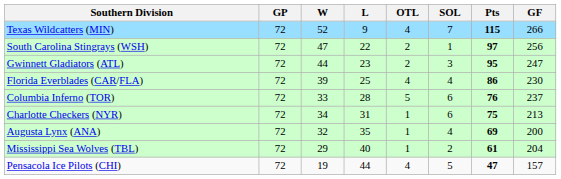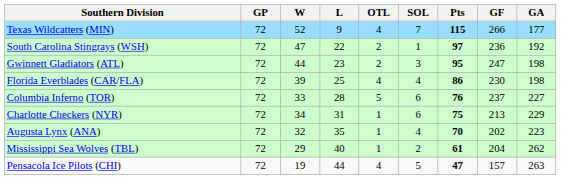 <table class="wikitable" style="text-align:center">
 <tr>
 <th bgcolor="#DDDDFF" width="30%">Southern Division</th>
 <th bgcolor="#DDDDFF" width="5%">GP</th>
 <th bgcolor="#DDDDFF" width="5%">W</th>
 <th bgcolor="#DDDDFF" width="5%">L</th>
 <th bgcolor="#DDDDFF" width="5%">OTL</th>
 <th bgcolor="#DDDDFF" width="5%">SOL</th>
 <th bgcolor="#DDDDFF" width="5%">Pts</th>
 <th bgcolor="#DDDDFF" width="5%">GF</th>
+<th bgcolor="#DDDDFF" width="5%">GA</th>
 </tr>
 <tr bgcolor="#97DEFF">
 <td align=left><a href='#'>Texas Wildcatters</a> (<a href='#'>MIN</a>)</td>
 <td>72</td>
 <td>52</td>
 <td>9</td>
 <td>4</td>
 <td>7</td>
 <td><strong>115</strong></td>
 <td>266</td>
+<td>177</td>
 </tr>
 <tr bgcolor="#ccffcc">
 <td align=left><a href='#'>South Carolina Stingrays</a> (<a href='#'>WSH</a>)</td>
 <td>72</td>
 <td>47</td>
 <td>22</td>
 <td>2</td>
 <td>1</td>
 <td><strong>97</strong></td>
-<td>256</td>
+<td>236</td>
+<td>192</td>
 </tr>
 <tr bgcolor="#ccffcc">
 <td align=left><a href='#'>Gwinnett Gladiators</a> (<a href='#'>ATL</a>)</td>
 <td>72</td>
 <td>44</td>
 <td>23</td>
 <td>2</td>
 <td>3</td>
 <td><strong>95</strong></td>
 <td>247</td>
+<td>198</td>
 </tr>
 <tr bgcolor="#ccffcc">
 <td align=left><a href='#'>Florida Everblades</a> (<a href='#'>CAR</a>/<a href='#'>FLA</a>)</td>
 <td>72</td>
 <td>39</td>
 <td>25</td>
 <td>4</td>
 <td>4</td>
 <td><strong>86</strong></td>
 <td>230</td>
+<td>198</td>
 </tr>
 <tr bgcolor="#ccffcc">
 <td align=left><a href='#'>Columbia Inferno</a> (<a href='#'>TOR</a>)</td>
 <td>72</td>
 <td>33</td>
 <td>28</td>
 <td>5</td>
 <td>6</td>
 <td><strong>76</strong></td>
 <td>237</td>
+<td>227</td>
 </tr>
 <tr bgcolor="#ccffcc">
 <td align=left><a href='#'>Charlotte Checkers</a> (<a href='#'>NYR</a>)</td>
 <td>72</td>
 <td>34</td>
 <td>31</td>
 <td>1</td>
 <td>6</td>
 <td><strong>75</strong></td>
 <td>213</td>
+<td>229</td>
 </tr>
 <tr bgcolor="#ccffcc">
 <td align=left><a href='#'>Augusta Lynx</a> (<a href='#'>ANA</a>)</td>
 <td>72</td>
 <td>32</td>
 <td>35</td>
 <td>1</td>
 <td>4</td>
-<td><strong>69</strong></td>
-<td>200</td>
+<td><strong>70</strong></td>
+<td>202</td>
+<td>223</td>
 </tr>
 <tr bgcolor="#ccffcc">
 <td align=left><a href='#'>Mississippi Sea Wolves</a> (<a href='#'>TBL</a>)</td>
 <td>72</td>
 <td>29</td>
 <td>40</td>
 <td>1</td>
 <td>2</td>
 <td><strong>61</strong></td>
 <td>204</td>
+<td>262</td>
 </tr>
 <tr>
 <td align=left><a href='#'>Pensacola Ice Pilots</a> (<a href='#'>CHI</a>)</td>
 <td>72</td>
 <td>19</td>
 <td>44</td>
 <td>4</td>
 <td>5</td>
 <td><strong>47</strong></td>
 <td>157</td>
+<td>263</td>
 </tr>
 </table>
